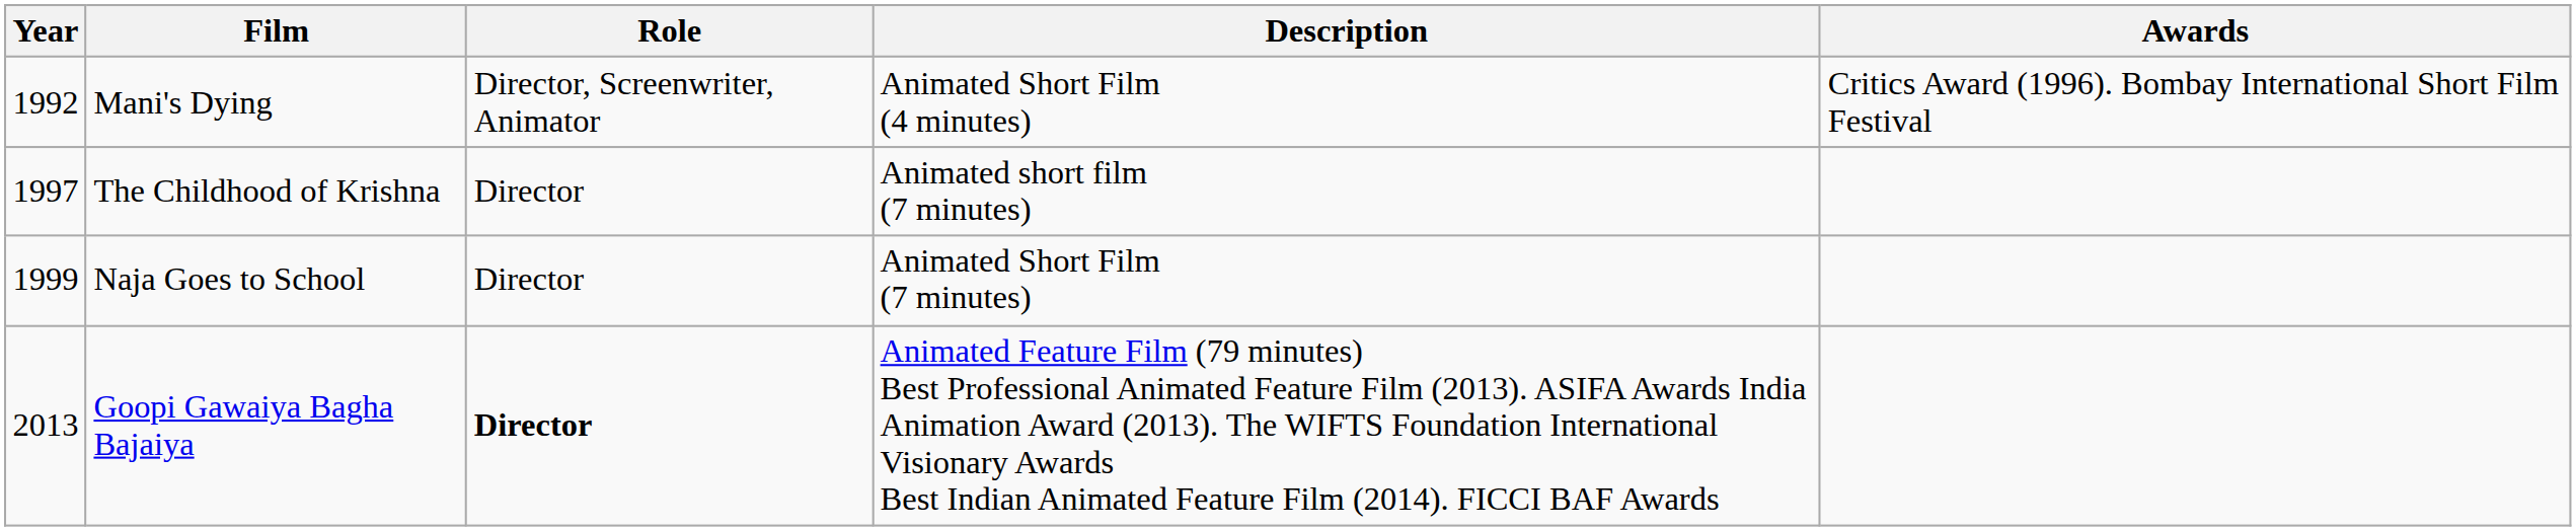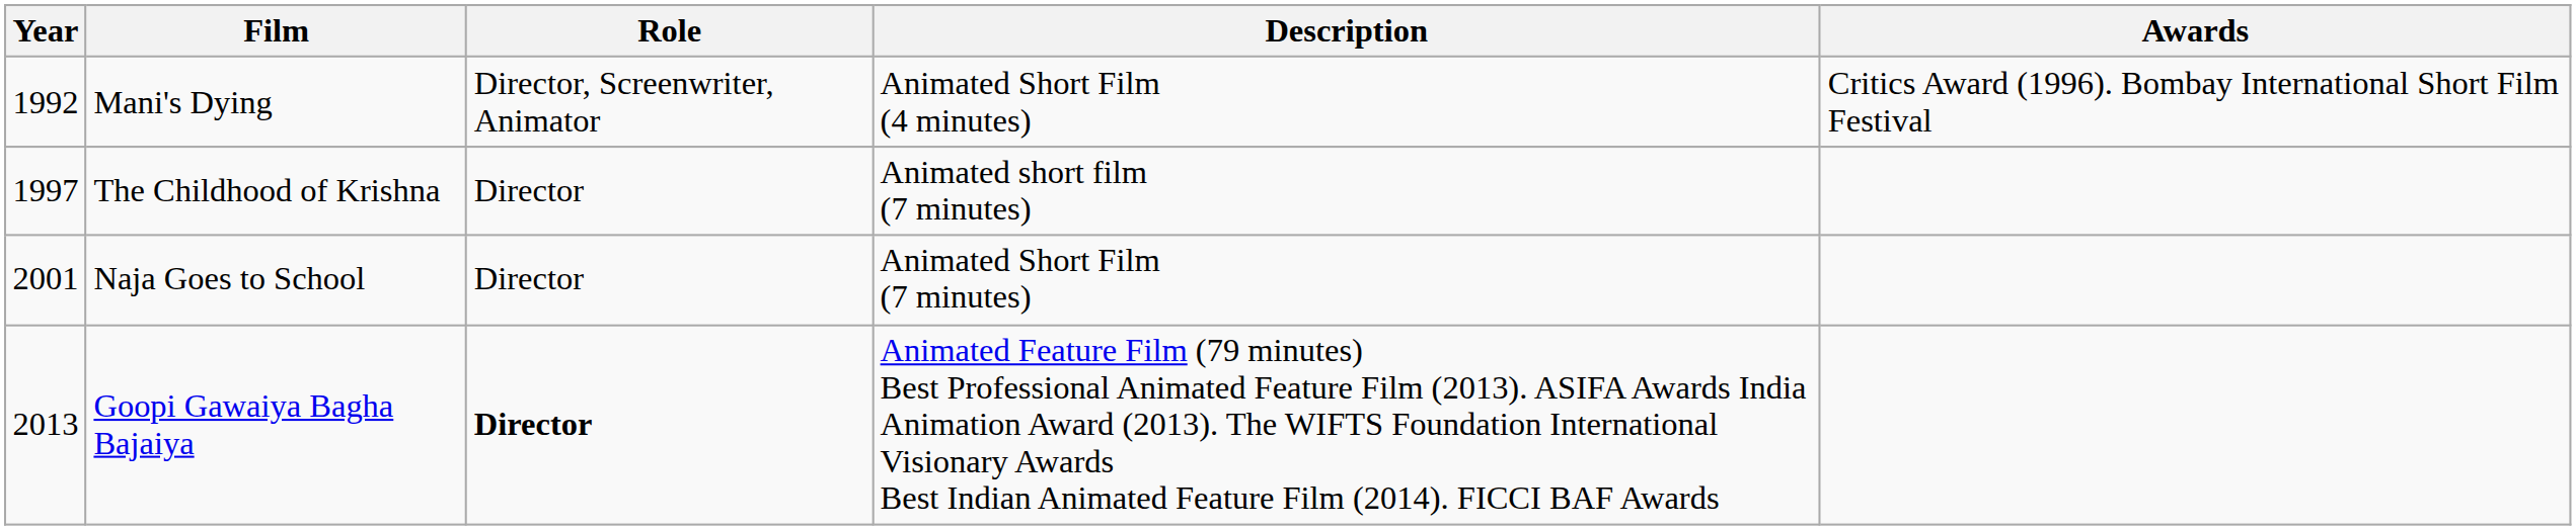 <table class="wikitable">
 <tr>
 <th>Year</th>
 <th>Film</th>
 <th>Role</th>
 <th>Description</th>
 <th>Awards</th>
 </tr>
 <tr>
 <td>1992</td>
 <td>Mani's Dying</td>
 <td>Director, Screenwriter, Animator</td>
 <td>Animated Short Film<br>(4 minutes)</td>
 <td>Critics Award (1996). Bombay International Short Film Festival</td>
 </tr>
 <tr>
 <td>1997</td>
 <td>The Childhood of Krishna</td>
 <td>Director</td>
 <td>Animated short film<br>(7 minutes)</td>
 <td></td>
 </tr>
 <tr>
-<td>1999</td>
+<td>2001</td>
 <td>Naja Goes to School</td>
 <td>Director</td>
 <td>Animated Short Film<br>(7 minutes)</td>
 <td></td>
 </tr>
 <tr>
 <td>2013</td>
 <td><a href='#'>Goopi Gawaiya Bagha Bajaiya</a></td>
 <td><strong>Director</strong></td>
 <td><a href='#'>Animated Feature Film</a> (79 minutes)<br>Best Professional Animated Feature Film (2013). ASIFA Awards India<br>Animation Award (2013). The WIFTS Foundation International Visionary Awards<br>Best Indian Animated Feature Film (2014). FICCI BAF Awards</td>
 </tr>
 </table>
